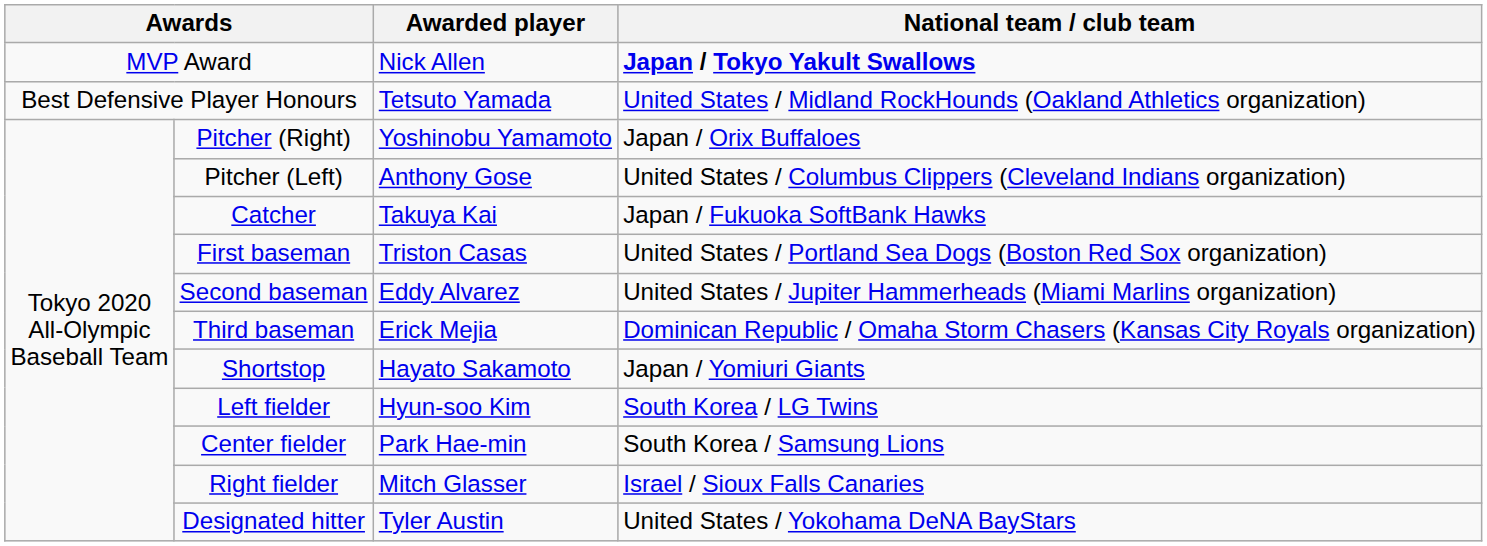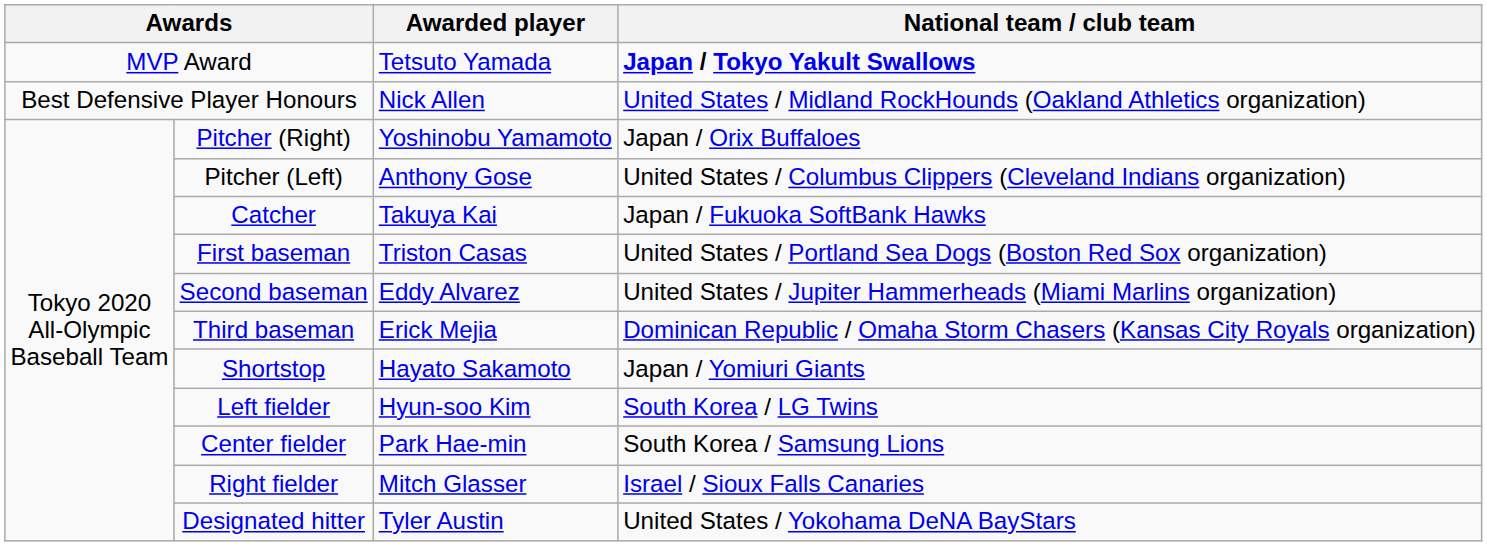 <table class="wikitable" style="text-align:left; white-space:nowrap; margin:10px">
 <tr>
 <th colspan="2">Awards</th>
 <th>Awarded player</th>
 <th>National team / club team</th>
 </tr>
 <tr>
 <td colspan="2" style="text-align: center;"><a href='#'>MVP</a> Award</td>
-<td> <a href='#'>Nick Allen</a></td>
+<td> <a href='#'>Tetsuto Yamada</a></td>
 <td><strong> <a href='#'>Japan</a> /  <a href='#'>Tokyo Yakult Swallows</a></strong></td>
 </tr>
 <tr>
 <td colspan="2" style="text-align: center;">Best Defensive Player Honours</td>
-<td> <a href='#'>Tetsuto Yamada</a></td>
+<td> <a href='#'>Nick Allen</a></td>
 <td> <a href='#'>United States</a> /  <a href='#'>Midland RockHounds</a> (<a href='#'>Oakland Athletics</a> organization)</td>
 </tr>
 <tr>
 <td rowspan="11" style="text-align: center;">Tokyo 2020<br>All-Olympic<br>Baseball Team</td>
 <td style="text-align: center;"><a href='#'>Pitcher</a> (Right)</td>
 <td> <a href='#'>Yoshinobu Yamamoto</a></td>
 <td> Japan /  <a href='#'>Orix Buffaloes</a></td>
 </tr>
 <tr>
 <td style="text-align: center;">Pitcher (Left)</td>
 <td> <a href='#'>Anthony Gose</a></td>
 <td> United States /  <a href='#'>Columbus Clippers</a> (<a href='#'>Cleveland Indians</a> organization)</td>
 </tr>
 <tr>
 <td style="text-align: center;"><a href='#'>Catcher</a></td>
 <td> <a href='#'>Takuya Kai</a></td>
 <td> Japan /  <a href='#'>Fukuoka SoftBank Hawks</a></td>
 </tr>
 <tr>
 <td style="text-align: center;"><a href='#'>First baseman</a></td>
 <td> <a href='#'>Triston Casas</a></td>
 <td> United States /  <a href='#'>Portland Sea Dogs</a> (<a href='#'>Boston Red Sox</a> organization)</td>
 </tr>
 <tr>
 <td style="text-align: center;"><a href='#'>Second baseman</a></td>
 <td> <a href='#'>Eddy Alvarez</a></td>
 <td> United States /  <a href='#'>Jupiter Hammerheads</a> (<a href='#'>Miami Marlins</a> organization)</td>
 </tr>
 <tr>
 <td style="text-align: center;"><a href='#'>Third baseman</a></td>
 <td> <a href='#'>Erick Mejia</a></td>
 <td> <a href='#'>Dominican Republic</a> /  <a href='#'>Omaha Storm Chasers</a> (<a href='#'>Kansas City Royals</a> organization)</td>
 </tr>
 <tr>
 <td style="text-align: center;"><a href='#'>Shortstop</a></td>
 <td> <a href='#'>Hayato Sakamoto</a></td>
 <td> Japan /  <a href='#'>Yomiuri Giants</a></td>
 </tr>
 <tr>
 <td style="text-align: center;"><a href='#'>Left fielder</a></td>
 <td> <a href='#'>Hyun-soo Kim</a></td>
 <td> <a href='#'>South Korea</a> /  <a href='#'>LG Twins</a></td>
 </tr>
 <tr>
 <td style="text-align: center;"><a href='#'>Center fielder</a></td>
 <td> <a href='#'>Park Hae-min</a></td>
 <td> South Korea /  <a href='#'>Samsung Lions</a></td>
 </tr>
 <tr>
 <td style="text-align: center;"><a href='#'>Right fielder</a></td>
 <td> <a href='#'>Mitch Glasser</a></td>
 <td> <a href='#'>Israel</a> /  <a href='#'>Sioux Falls Canaries</a></td>
 </tr>
 <tr>
 <td style="text-align: center;"><a href='#'>Designated hitter</a></td>
 <td> <a href='#'>Tyler Austin</a></td>
 <td> United States /  <a href='#'>Yokohama DeNA BayStars</a></td>
 </tr>
 </table>
